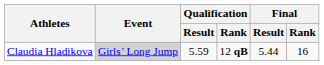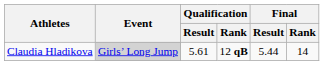 <table class="wikitable" style="font-size:90%;">
 <tr>
 <th rowspan=2>Athletes</th>
 <th rowspan=2>Event</th>
 <th colspan=2>Qualification</th>
 <th colspan=2>Final</th>
 </tr>
 <tr>
 <th>Result</th>
 <th>Rank</th>
 <th>Result</th>
 <th>Rank</th>
 </tr>
 <tr>
 <td><a href='#'>Claudia Hladikova</a></td>
 <td style="background: lightgrey;"><a href='#'>Girls’ Long Jump</a></td>
-<td align=center>5.59</td>
+<td align=center>5.61</td>
 <td align=center>12 <strong>qB</strong></td>
 <td align=center>5.44</td>
-<td align=center>16</td>
+<td align=center>14</td>
 </tr>
 </table>
